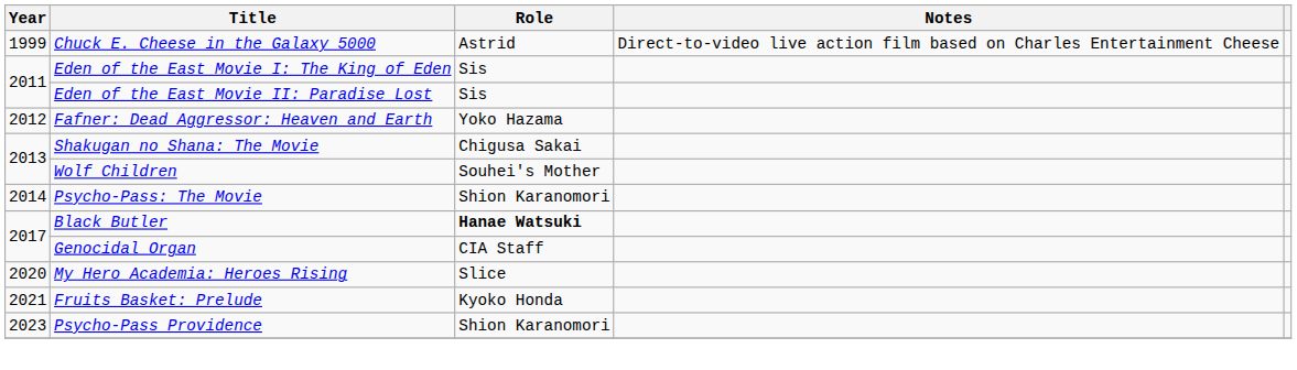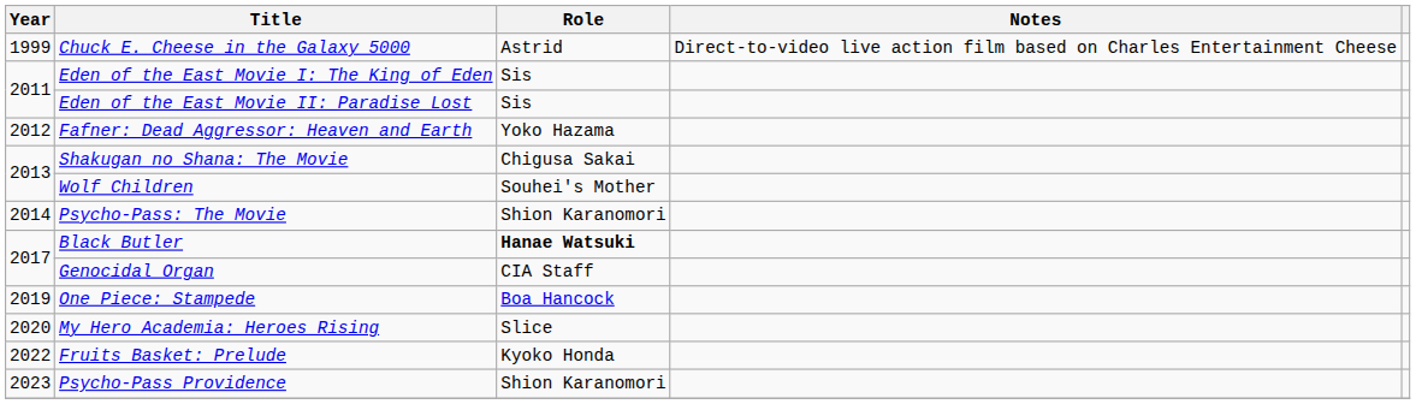 <table class="wikitable sortable plainrowheaders">
 <tr>
 <th>Year</th>
 <th>Title</th>
 <th>Role</th>
 <th class="unsortable">Notes</th>
 <th class="unsortable"></th>
 </tr>
 <tr>
 <td>1999</td>
 <td><em><a href='#'>Chuck E. Cheese in the Galaxy 5000</a></em></td>
 <td>Astrid</td>
 <td>Direct-to-video live action film based on Charles Entertainment Cheese</td>
 <td></td>
 </tr>
 <tr>
 <td rowspan="2">2011</td>
 <td><em><a href='#'>Eden of the East Movie I: The King of Eden</a></em></td>
 <td>Sis</td>
 <td></td>
 <td></td>
 </tr>
 <tr>
 <td><em><a href='#'>Eden of the East Movie II: Paradise Lost</a></em></td>
 <td>Sis</td>
 <td></td>
 <td></td>
 </tr>
 <tr>
 <td>2012</td>
 <td><em><a href='#'>Fafner: Dead Aggressor: Heaven and Earth</a></em></td>
 <td>Yoko Hazama</td>
 <td></td>
 <td></td>
 </tr>
 <tr>
 <td rowspan="2">2013</td>
 <td><em><a href='#'>Shakugan no Shana: The Movie</a></em></td>
 <td>Chigusa Sakai</td>
 <td></td>
 <td></td>
 </tr>
 <tr>
 <td><em><a href='#'>Wolf Children</a></em></td>
 <td>Souhei's Mother</td>
 <td></td>
 <td></td>
 </tr>
 <tr>
 <td>2014</td>
 <td><em><a href='#'>Psycho-Pass: The Movie</a></em></td>
 <td>Shion Karanomori</td>
 <td></td>
 <td></td>
 </tr>
 <tr>
 <td rowspan="2">2017</td>
 <td><em><a href='#'>Black Butler</a></em></td>
 <td><strong>Hanae Watsuki</strong></td>
 <td></td>
 <td></td>
 </tr>
 <tr>
 <td><em><a href='#'>Genocidal Organ</a></em></td>
 <td>CIA Staff</td>
 <td></td>
 <td></td>
 </tr>
 <tr>
+<td>2019</td>
+<td><em><a href='#'>One Piece: Stampede</a></em></td>
+<td><a href='#'>Boa Hancock</a></td>
+<td></td>
+<td></td>
+</tr>
+<tr>
 <td>2020</td>
 <td><em><a href='#'>My Hero Academia: Heroes Rising</a></em></td>
 <td>Slice</td>
 <td></td>
 <td></td>
 </tr>
 <tr>
-<td>2021</td>
+<td>2022</td>
 <td><em><a href='#'>Fruits Basket: Prelude</a></em></td>
 <td>Kyoko Honda</td>
 <td></td>
 <td></td>
 </tr>
 <tr>
 <td>2023</td>
 <td><em><a href='#'>Psycho-Pass Providence</a></em></td>
 <td>Shion Karanomori</td>
 <td></td>
 <td></td>
 </tr>
 <tr>
 </tr>
 </table>
